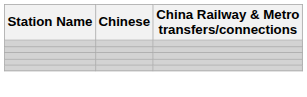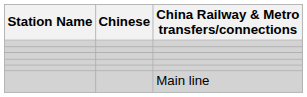 <table class="wikitable">
 <tr>
 <th>Station Name</th>
 <th>Chinese</th>
 <th>China Railway & Metro<br>transfers/connections</th>
 </tr>
 <tr bgcolor="lightgrey">
 <td></td>
 <td></td>
 <td></td>
 </tr>
 <tr bgcolor="lightgrey">
 <td></td>
 <td></td>
 <td></td>
 </tr>
 <tr bgcolor="lightgrey">
 <td></td>
 <td></td>
 <td></td>
 </tr>
 <tr bgcolor="lightgrey">
 <td></td>
 <td></td>
 <td></td>
 </tr>
 <tr bgcolor="lightgrey">
 <td></td>
 <td></td>
 <td></td>
 </tr>
+<tr bgcolor="lightgrey">
+<td></td>
+<td></td>
+<td>Main line</td>
+</tr>
 </table>
